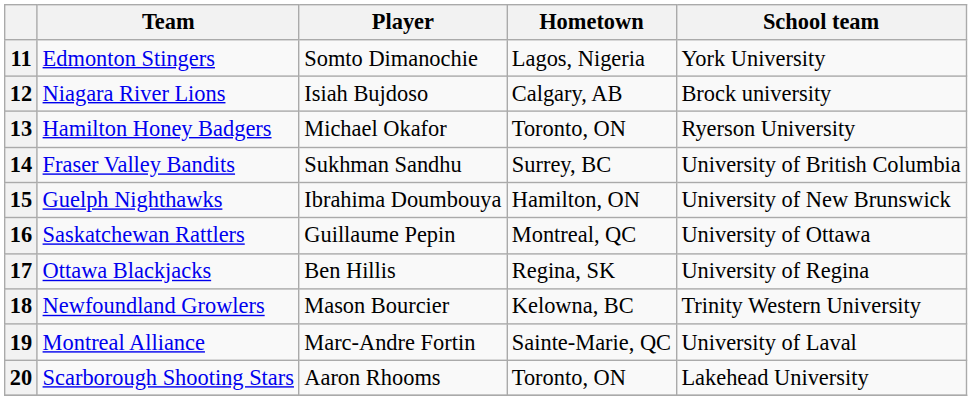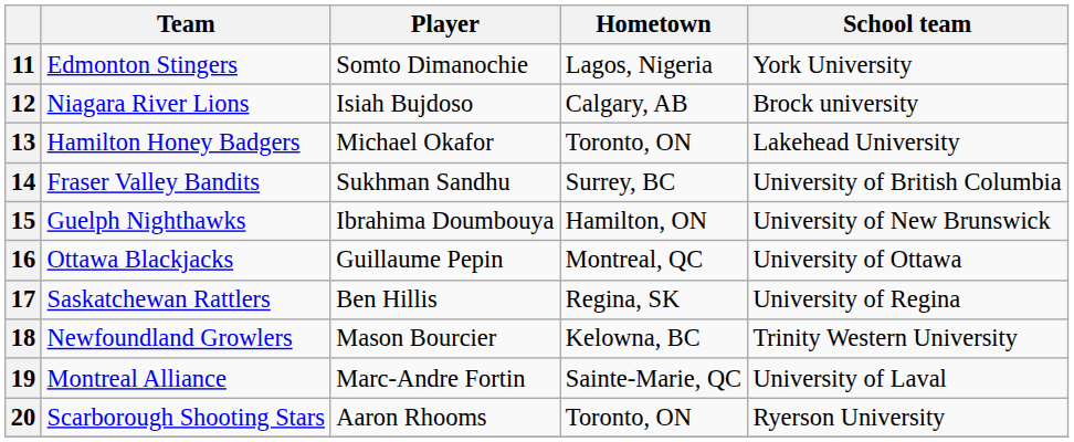 <table class="wikitable">
 <tr>
 <th></th>
 <th>Team</th>
 <th>Player</th>
 <th>Hometown</th>
 <th>School team</th>
 </tr>
 <tr>
 <th>11</th>
 <td><a href='#'>Edmonton Stingers</a></td>
 <td>Somto Dimanochie</td>
 <td>Lagos, Nigeria</td>
 <td>York University</td>
 </tr>
 <tr>
 <th>12</th>
 <td><a href='#'>Niagara River Lions</a></td>
 <td>Isiah Bujdoso</td>
 <td>Calgary, AB</td>
 <td>Brock university</td>
 </tr>
 <tr>
 <th>13</th>
 <td><a href='#'>Hamilton Honey Badgers</a></td>
 <td>Michael Okafor</td>
 <td>Toronto, ON</td>
-<td>Ryerson University</td>
+<td>Lakehead University</td>
 </tr>
 <tr>
 <th>14</th>
 <td><a href='#'>Fraser Valley Bandits</a></td>
 <td>Sukhman Sandhu</td>
 <td>Surrey, BC</td>
 <td>University of British Columbia</td>
 </tr>
 <tr>
 <th>15</th>
 <td><a href='#'>Guelph Nighthawks</a></td>
 <td>Ibrahima Doumbouya</td>
 <td>Hamilton, ON</td>
 <td>University of New Brunswick</td>
 </tr>
 <tr>
 <th>16</th>
-<td><a href='#'>Saskatchewan Rattlers</a></td>
+<td><a href='#'>Ottawa Blackjacks</a></td>
 <td>Guillaume Pepin</td>
 <td>Montreal, QC</td>
 <td>University of Ottawa</td>
 </tr>
 <tr>
 <th>17</th>
-<td><a href='#'>Ottawa Blackjacks</a></td>
+<td><a href='#'>Saskatchewan Rattlers</a></td>
 <td>Ben Hillis</td>
 <td>Regina, SK</td>
 <td>University of Regina</td>
 </tr>
 <tr>
 <th>18</th>
 <td><a href='#'>Newfoundland Growlers</a></td>
 <td>Mason Bourcier</td>
 <td>Kelowna, BC</td>
 <td>Trinity Western University</td>
 </tr>
 <tr>
 <th>19</th>
 <td><a href='#'>Montreal Alliance</a></td>
 <td>Marc-Andre Fortin</td>
 <td>Sainte-Marie, QC</td>
 <td>University of Laval</td>
 </tr>
 <tr>
 <th>20</th>
 <td><a href='#'>Scarborough Shooting Stars</a></td>
 <td>Aaron Rhooms</td>
 <td>Toronto, ON</td>
-<td>Lakehead University</td>
+<td>Ryerson University</td>
 </tr>
 <tr>
 </tr>
 </table>
